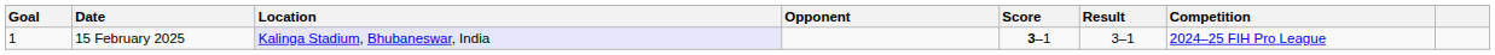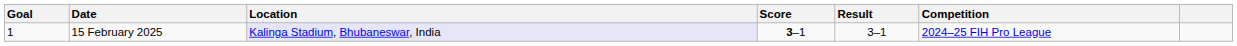 <table class="wikitable sortable" style="font-size:90%" width=97%>
 <tr>
 <th style="width: 25px; text-align: left">Goal</th>
 <th style="width: 100px; text-align: left">Date</th>
 <th style="width: 300px; text-align: left">Location</th>
-<th style="width: 120px; text-align: left">Opponent</th>
 <th style="width: 30px; text-align: left">Score</th>
 <th style="width: 30px; text-align: left">Result</th>
 <th style="width: 150px; text-align: left">Competition</th>
 <th style="width: 25px; text-align: left"></th>
 </tr>
 <tr>
 <td>1</td>
 <td>15 February 2025</td>
 <td style="background: lavender;"><a href='#'>Kalinga Stadium</a>, <a href='#'>Bhubaneswar</a>, India</td>
-<td></td>
 <td align="center"><strong>3</strong>–1</td>
 <td align="center">3–1</td>
 <td><a href='#'>2024–25 FIH Pro League</a></td>
 <td></td>
 </tr>
 </table>
